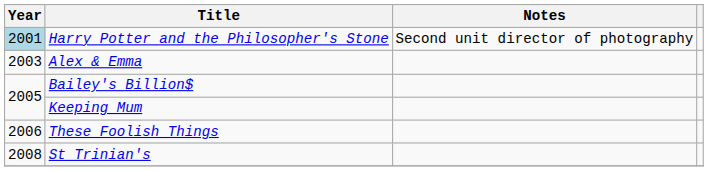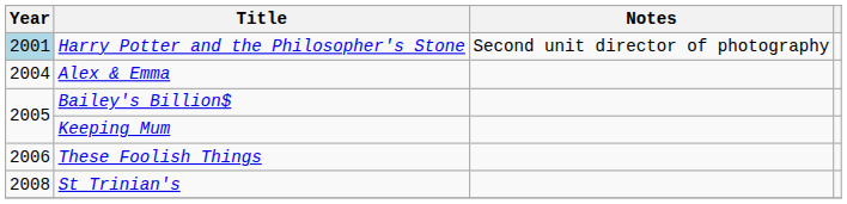 <table class="wikitable sortable">
 <tr>
 <th>Year</th>
 <th>Title</th>
 <th class=unsortable>Notes</th>
 <th class=unsortable></th>
 </tr>
 <tr>
 <td style="background: lightblue;">2001</td>
 <td><em><a href='#'>Harry Potter and the Philosopher's Stone</a></em></td>
 <td>Second unit director of photography</td>
 <td></td>
 </tr>
 <tr>
-<td>2003</td>
+<td>2004</td>
 <td><em><a href='#'>Alex & Emma</a></em></td>
 <td></td>
 <td></td>
 </tr>
 <tr>
 <td rowspan=2>2005</td>
 <td><em><a href='#'>Bailey's Billion$</a></em></td>
 <td></td>
 <td></td>
 </tr>
 <tr>
 <td><em><a href='#'>Keeping Mum</a></em></td>
 <td></td>
 <td></td>
 </tr>
 <tr>
 <td>2006</td>
 <td><em><a href='#'>These Foolish Things</a></em></td>
 <td></td>
 <td></td>
 </tr>
 <tr>
 <td>2008</td>
 <td><em><a href='#'>St Trinian's</a></em></td>
 <td></td>
 <td></td>
 </tr>
 <tr>
 </tr>
 </table>
